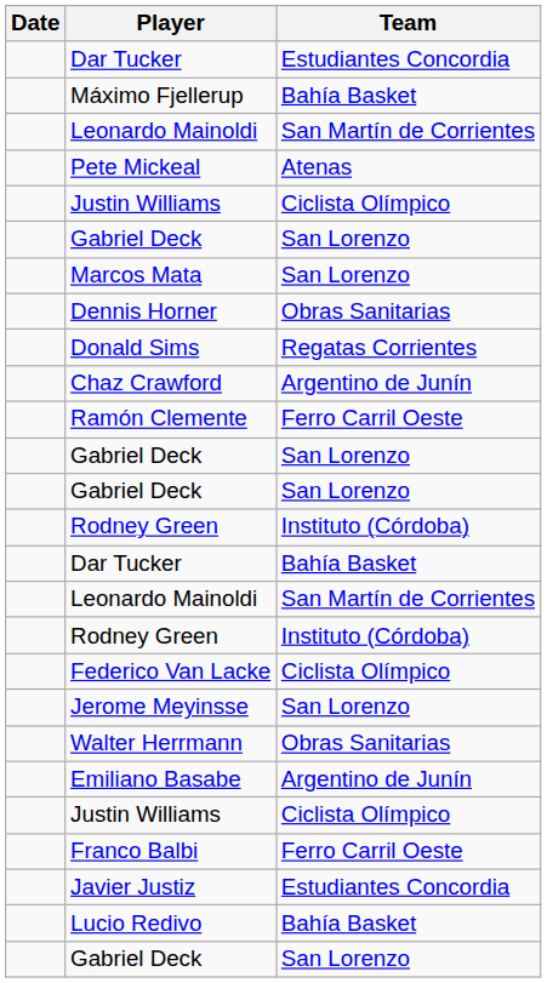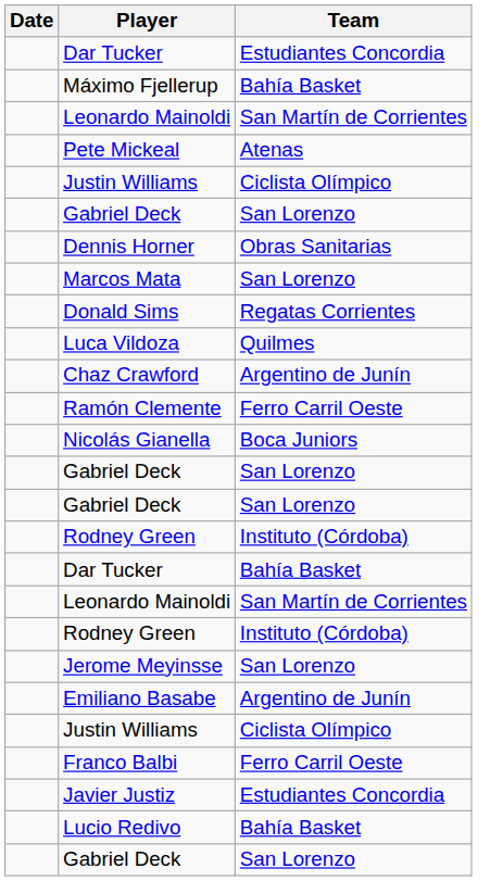 <table class="wikitable sortable" style="text-align: center;">
 <tr>
 <th>Date</th>
 <th>Player</th>
 <th>Team</th>
 </tr>
 <tr>
 <td></td>
 <td style="text-align:left;"> <a href='#'>Dar Tucker</a></td>
 <td style="text-align:left;"><a href='#'>Estudiantes Concordia</a></td>
 </tr>
 <tr>
 <td></td>
 <td style="text-align:left;"> Máximo Fjellerup</td>
 <td style="text-align:left;"><a href='#'>Bahía Basket</a></td>
 </tr>
 <tr>
 <td></td>
 <td style="text-align:left;"> <a href='#'>Leonardo Mainoldi</a></td>
 <td style="text-align:left;"><a href='#'>San Martín de Corrientes</a></td>
 </tr>
 <tr>
 <td></td>
 <td style="text-align:left;"> <a href='#'>Pete Mickeal</a></td>
 <td style="text-align:left;"><a href='#'>Atenas</a></td>
 </tr>
 <tr>
 <td></td>
 <td style="text-align:left;"> <a href='#'>Justin Williams</a></td>
 <td style="text-align:left;"><a href='#'>Ciclista Olímpico</a></td>
 </tr>
 <tr>
 <td></td>
 <td style="text-align:left;"> <a href='#'>Gabriel Deck</a></td>
 <td style="text-align:left;"><a href='#'>San Lorenzo</a></td>
 </tr>
 <tr>
 <td></td>
+<td style="text-align:left;"> <a href='#'>Dennis Horner</a></td>
+<td style="text-align:left;"><a href='#'>Obras Sanitarias</a></td>
+</tr>
+<tr>
+<td></td>
 <td style="text-align:left;"> <a href='#'>Marcos Mata</a></td>
 <td style="text-align:left;"><a href='#'>San Lorenzo</a></td>
 </tr>
 <tr>
 <td></td>
-<td style="text-align:left;"> <a href='#'>Dennis Horner</a></td>
-<td style="text-align:left;"><a href='#'>Obras Sanitarias</a></td>
+<td style="text-align:left;"> <a href='#'>Donald Sims</a></td>
+<td style="text-align:left;"><a href='#'>Regatas Corrientes</a></td>
 </tr>
 <tr>
 <td></td>
-<td style="text-align:left;"> <a href='#'>Donald Sims</a></td>
-<td style="text-align:left;"><a href='#'>Regatas Corrientes</a></td>
+<td style="text-align:left;"> <a href='#'>Luca Vildoza</a></td>
+<td style="text-align:left;"><a href='#'>Quilmes</a></td>
 </tr>
 <tr>
 <td></td>
 <td style="text-align:left;"> <a href='#'>Chaz Crawford</a></td>
 <td style="text-align:left;"><a href='#'>Argentino de Junín</a></td>
 </tr>
 <tr>
 <td></td>
 <td style="text-align:left;"> <a href='#'>Ramón Clemente</a></td>
 <td style="text-align:left;"><a href='#'>Ferro Carril Oeste</a></td>
+</tr>
+<tr>
+<td></td>
+<td style="text-align:left;"> <a href='#'>Nicolás Gianella</a></td>
+<td style="text-align:left;"><a href='#'>Boca Juniors</a></td>
 </tr>
 <tr>
 <td></td>
 <td style="text-align:left;"> Gabriel Deck</td>
 <td style="text-align:left;"><a href='#'>San Lorenzo</a></td>
 </tr>
 <tr>
 <td></td>
 <td style="text-align:left;"> Gabriel Deck</td>
 <td style="text-align:left;"><a href='#'>San Lorenzo</a></td>
 </tr>
 <tr>
 <td></td>
 <td style="text-align:left;"> <a href='#'>Rodney Green</a></td>
 <td style="text-align:left;"><a href='#'>Instituto (Córdoba)</a></td>
 </tr>
 <tr>
 <td></td>
 <td style="text-align:left;"> Dar Tucker</td>
 <td style="text-align:left;"><a href='#'>Bahía Basket</a></td>
 </tr>
 <tr>
 <td></td>
 <td style="text-align:left;"> Leonardo Mainoldi</td>
 <td style="text-align:left;"><a href='#'>San Martín de Corrientes</a></td>
 </tr>
 <tr>
 <td></td>
 <td style="text-align:left;"> Rodney Green</td>
 <td style="text-align:left;"><a href='#'>Instituto (Córdoba)</a></td>
 </tr>
 <tr>
 <td></td>
-<td style="text-align:left;"> <a href='#'>Federico Van Lacke</a></td>
-<td style="text-align:left;"><a href='#'>Ciclista Olímpico</a></td>
-</tr>
-<tr>
-<td></td>
 <td style="text-align:left;"> <a href='#'>Jerome Meyinsse</a></td>
 <td style="text-align:left;"><a href='#'>San Lorenzo</a></td>
-</tr>
-<tr>
-<td></td>
-<td style="text-align:left;"> <a href='#'>Walter Herrmann</a></td>
-<td style="text-align:left;"><a href='#'>Obras Sanitarias</a></td>
 </tr>
 <tr>
 <td></td>
 <td style="text-align:left;"> <a href='#'>Emiliano Basabe</a></td>
 <td style="text-align:left;"><a href='#'>Argentino de Junín</a></td>
 </tr>
 <tr>
 <td></td>
 <td style="text-align:left;"> Justin Williams</td>
 <td style="text-align:left;"><a href='#'>Ciclista Olímpico</a></td>
 </tr>
 <tr>
 <td></td>
 <td style="text-align:left;"> <a href='#'>Franco Balbi</a></td>
 <td style="text-align:left;"><a href='#'>Ferro Carril Oeste</a></td>
 </tr>
 <tr>
 <td></td>
 <td style="text-align:left;"> <a href='#'>Javier Justiz</a></td>
 <td style="text-align:left;"><a href='#'>Estudiantes Concordia</a></td>
 </tr>
 <tr>
 <td></td>
 <td style="text-align:left;"> <a href='#'>Lucio Redivo</a></td>
 <td style="text-align:left;"><a href='#'>Bahía Basket</a></td>
 </tr>
 <tr>
 <td></td>
 <td style="text-align:left;"> Gabriel Deck</td>
 <td style="text-align:left;"><a href='#'>San Lorenzo</a></td>
 </tr>
 </table>
